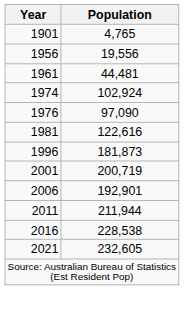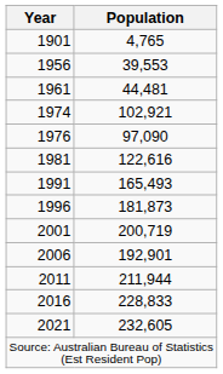 <table class="wikitable" style="float:right; margin-left:.5em; font-size:90%;">
 <tr>
 <th>Year</th>
 <th>Population</th>
 </tr>
 <tr>
 <td style="text-align:right;">1901</td>
 <td style="text-align:center;">4,765</td>
 </tr>
 <tr>
 <td style="text-align:right;">1956</td>
-<td style="text-align:center;">19,556</td>
+<td style="text-align:center;">39,553</td>
 </tr>
 <tr>
 <td style="text-align:right;">1961</td>
 <td style="text-align:center;">44,481</td>
 </tr>
 <tr>
 <td style="text-align:right;">1974</td>
-<td style="text-align:center;">102,924</td>
+<td style="text-align:center;">102,921</td>
 </tr>
 <tr>
 <td style="text-align:right;">1976</td>
 <td style="text-align:center;">97,090</td>
 </tr>
 <tr>
 <td style="text-align:right;">1981</td>
 <td style="text-align:center;">122,616</td>
+</tr>
+<tr>
+<td style="text-align:right;">1991</td>
+<td style="text-align:center;">165,493</td>
 </tr>
 <tr>
 <td style="text-align:right;">1996</td>
 <td style="text-align:center;">181,873</td>
 </tr>
 <tr>
 <td style="text-align:right;">2001</td>
 <td style="text-align:center;">200,719</td>
 </tr>
 <tr>
 <td style="text-align:right;">2006</td>
 <td style="text-align:center;">192,901</td>
 </tr>
 <tr>
 <td style="text-align:right;">2011</td>
 <td style="text-align:center;">211,944</td>
 </tr>
 <tr>
 <td style="text-align:right;">2016</td>
-<td style="text-align:center;">228,538</td>
+<td style="text-align:center;">228,833</td>
 </tr>
 <tr>
 <td style="text-align:right;">2021</td>
 <td style="text-align:center;">232,605</td>
 </tr>
 <tr>
 <td colspan="2"  style="font-size:80%; text-align:center;">Source: Australian Bureau of Statistics<br>(Est Resident Pop)</td>
 </tr>
 </table>
